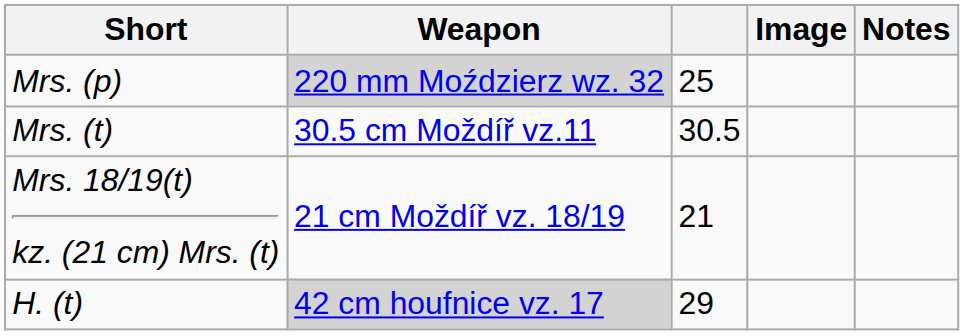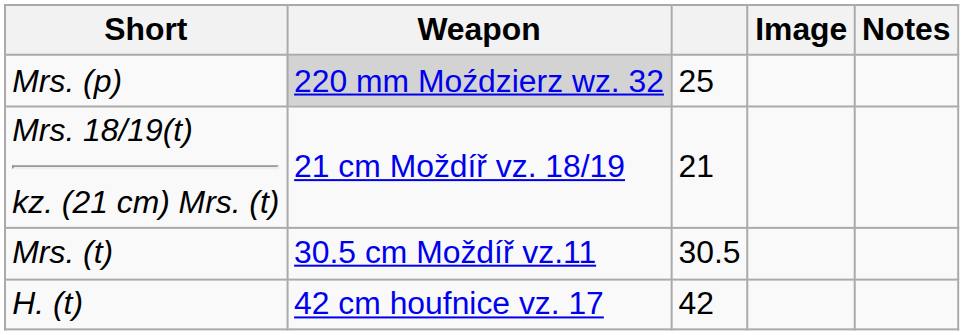 <table class="wikitable sortable mw-collapsible mw-collapsed">
 <tr>
 <th>Short </th>
 <th>Weapon</th>
 <th><br></th>
 <th>Image</th>
 <th>Notes</th>
 </tr>
 <tr>
 <td><em>Mrs. (p)</em></td>
 <td style="background: lightgrey;"><a href='#'>220 mm Moździerz wz. 32</a></td>
 <td>25</td>
 <td></td>
 <td></td>
 </tr>
 <tr>
+<td><em>Mrs. 18/19(t)<hr>kz. (21 cm) Mrs. (t)</em></td>
+<td><a href='#'>21 cm Moždíř vz. 18/19</a></td>
+<td>21</td>
+<td></td>
+<td></td>
+</tr>
+<tr>
 <td><em>Mrs. (t)</em></td>
 <td><a href='#'>30.5 cm Moždíř vz.11</a></td>
 <td>30.5</td>
 <td></td>
 <td></td>
 </tr>
 <tr>
-<td><em>Mrs. 18/19(t)<hr>kz. (21 cm) Mrs. (t)</em></td>
-<td><a href='#'>21 cm Moždíř vz. 18/19</a></td>
-<td>21</td>
-<td></td>
-<td></td>
-</tr>
-<tr>
 <td><em>H. (t)</em></td>
-<td style="background: lightgrey;"><a href='#'>42 cm houfnice vz. 17</a></td>
-<td>29</td>
+<td><a href='#'>42 cm houfnice vz. 17</a></td>
+<td>42</td>
 <td></td>
 <td></td>
 </tr>
 </table>
